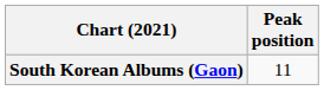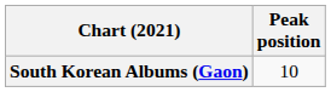 <table class="wikitable plainrowheaders" style="text-align:center">
 <tr>
 <th scope="col">Chart (2021)</th>
 <th scope="col">Peak<br>position</th>
 </tr>
 <tr>
 <th scope="row">South Korean Albums (<a href='#'>Gaon</a>)</th>
-<td>11</td>
+<td>10</td>
 </tr>
 </table>
